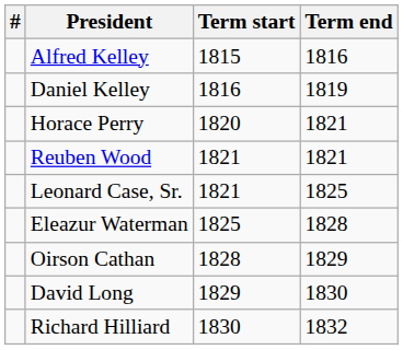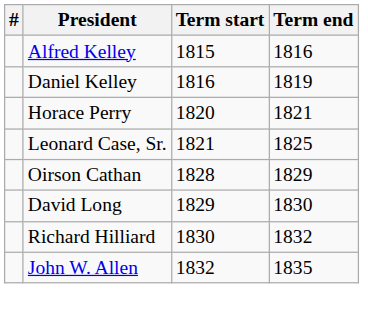 <table class="wikitable sortable">
 <tr>
 <th align=center>#</th>
 <th>President</th>
 <th>Term start</th>
 <th>Term end</th>
 </tr>
 <tr>
 <td align=center></td>
 <td><a href='#'>Alfred Kelley</a></td>
 <td>1815</td>
 <td>1816</td>
 </tr>
 <tr>
 <td align=center></td>
 <td>Daniel Kelley</td>
 <td>1816</td>
 <td>1819</td>
 </tr>
 <tr>
 <td align=center></td>
 <td>Horace Perry</td>
 <td>1820</td>
 <td>1821</td>
 </tr>
 <tr>
 <td align=center></td>
-<td><a href='#'>Reuben Wood</a></td>
-<td>1821</td>
-<td>1821</td>
-</tr>
-<tr>
-<td align=center></td>
 <td>Leonard Case, Sr.</td>
 <td>1821</td>
 <td>1825</td>
-</tr>
-<tr>
-<td align=center></td>
-<td>Eleazur Waterman</td>
-<td>1825</td>
-<td>1828</td>
 </tr>
 <tr>
 <td align=center></td>
 <td>Oirson Cathan</td>
 <td>1828</td>
 <td>1829</td>
 </tr>
 <tr>
 <td align=center></td>
 <td>David Long</td>
 <td>1829</td>
 <td>1830</td>
 </tr>
 <tr>
 <td align=center></td>
 <td>Richard Hilliard</td>
 <td>1830</td>
 <td>1832</td>
 </tr>
+<tr>
+<td align=center></td>
+<td><a href='#'>John W. Allen</a></td>
+<td>1832</td>
+<td>1835</td>
+</tr>
 </table>
